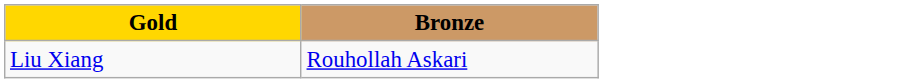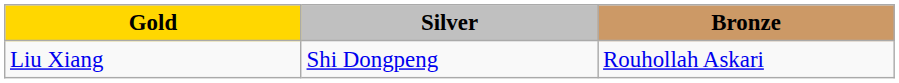 <table class="wikitable" style="text-align:left">
 <tr align="center">
 <td width=200 bgcolor=gold><strong>Gold</strong></td>
+<td width=200 bgcolor=silver><strong>Silver</strong></td>
 <td width=200 bgcolor=CC9966><strong>Bronze</strong></td>
 </tr>
 <tr>
 <td><a href='#'>Liu Xiang</a><br><em></em></td>
+<td><a href='#'>Shi Dongpeng</a><br><em></em></td>
 <td><a href='#'>Rouhollah Askari</a><br><em></em></td>
 </tr>
 </table>
